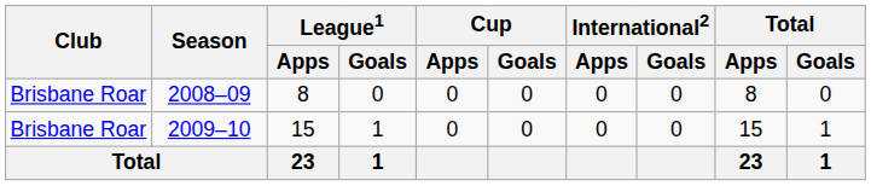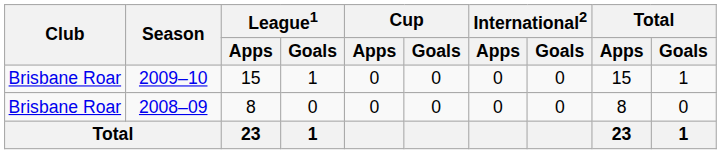 <table class="wikitable" style="text-align: center;">
 <tr>
 <th rowspan="2">Club</th>
 <th rowspan="2" width="80">Season</th>
 <th colspan="2" width="105">League<sup>1</sup></th>
 <th colspan="2" width="105">Cup</th>
 <th colspan="2" width="105">International<sup>2</sup></th>
 <th colspan="2" width="105">Total</th>
 </tr>
 <tr>
 <th>Apps</th>
 <th>Goals</th>
 <th>Apps</th>
 <th>Goals</th>
 <th>Apps</th>
 <th>Goals</th>
 <th>Apps</th>
 <th>Goals</th>
 </tr>
 <tr>
 <td><a href='#'>Brisbane Roar</a></td>
+<td><a href='#'>2009–10</a></td>
+<td>15</td>
+<td>1</td>
+<td>0</td>
+<td>0</td>
+<td>0</td>
+<td>0</td>
+<td>15</td>
+<td>1</td>
+</tr>
+<tr>
+<td><a href='#'>Brisbane Roar</a></td>
 <td><a href='#'>2008–09</a></td>
 <td>8</td>
 <td>0</td>
 <td>0</td>
 <td>0</td>
 <td>0</td>
 <td>0</td>
 <td>8</td>
 <td>0</td>
-</tr>
-<tr>
-<td><a href='#'>Brisbane Roar</a></td>
-<td><a href='#'>2009–10</a></td>
-<td>15</td>
-<td>1</td>
-<td>0</td>
-<td>0</td>
-<td>0</td>
-<td>0</td>
-<td>15</td>
-<td>1</td>
 </tr>
 <tr>
 <th colspan="2">Total</th>
 <th>23</th>
 <th>1</th>
 <th></th>
 <th></th>
 <th></th>
 <th></th>
 <th>23</th>
 <th>1</th>
 </tr>
 </table>
